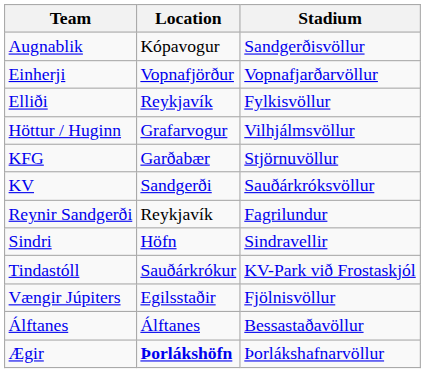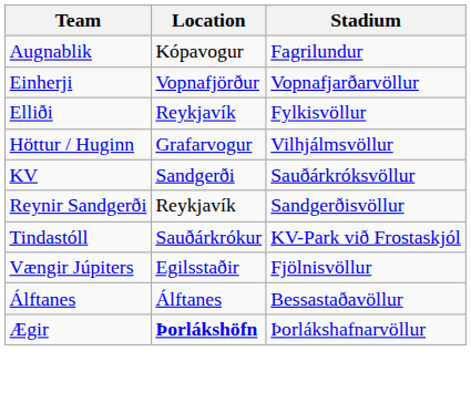 <table class="wikitable sortable">
 <tr>
 <th>Team</th>
 <th>Location</th>
 <th>Stadium</th>
 </tr>
 <tr>
 <td><a href='#'>Augnablik</a></td>
 <td>Kópavogur</td>
-<td><a href='#'>Sandgerðisvöllur</a></td>
+<td><a href='#'>Fagrilundur</a></td>
 </tr>
 <tr>
 <td><a href='#'>Einherji</a></td>
 <td><a href='#'>Vopnafjörður</a></td>
 <td><a href='#'>Vopnafjarðarvöllur</a></td>
 </tr>
 <tr>
 <td><a href='#'>Elliði</a></td>
 <td><a href='#'>Reykjavík</a></td>
 <td><a href='#'>Fylkisvöllur</a></td>
 </tr>
 <tr>
 <td><a href='#'>Höttur / Huginn</a></td>
 <td><a href='#'>Grafarvogur</a></td>
 <td><a href='#'>Vilhjálmsvöllur</a></td>
 </tr>
 <tr>
-<td><a href='#'>KFG</a></td>
-<td><a href='#'>Garðabær</a></td>
-<td><a href='#'>Stjörnuvöllur</a></td>
-</tr>
-<tr>
 <td><a href='#'>KV</a></td>
 <td><a href='#'>Sandgerði</a></td>
 <td><a href='#'>Sauðárkróksvöllur</a></td>
 </tr>
 <tr>
 <td><a href='#'>Reynir Sandgerði</a></td>
 <td>Reykjavík</td>
-<td><a href='#'>Fagrilundur</a></td>
-</tr>
-<tr>
-<td><a href='#'>Sindri</a></td>
-<td><a href='#'>Höfn</a></td>
-<td><a href='#'>Sindravellir</a></td>
+<td><a href='#'>Sandgerðisvöllur</a></td>
 </tr>
 <tr>
 <td><a href='#'>Tindastóll</a></td>
 <td><a href='#'>Sauðárkrókur</a></td>
 <td><a href='#'>KV-Park við Frostaskjól</a></td>
 </tr>
 <tr>
 <td><a href='#'>Vængir Júpiters</a></td>
 <td><a href='#'>Egilsstaðir</a></td>
 <td><a href='#'>Fjölnisvöllur</a></td>
 </tr>
 <tr>
 <td><a href='#'>Álftanes</a></td>
 <td><a href='#'>Álftanes</a></td>
 <td><a href='#'>Bessastaðavöllur</a></td>
 </tr>
 <tr>
 <td><a href='#'>Ægir</a></td>
 <td><strong><a href='#'>Þorlákshöfn</a></strong></td>
 <td><a href='#'>Þorlákshafnarvöllur</a></td>
 </tr>
 </table>
